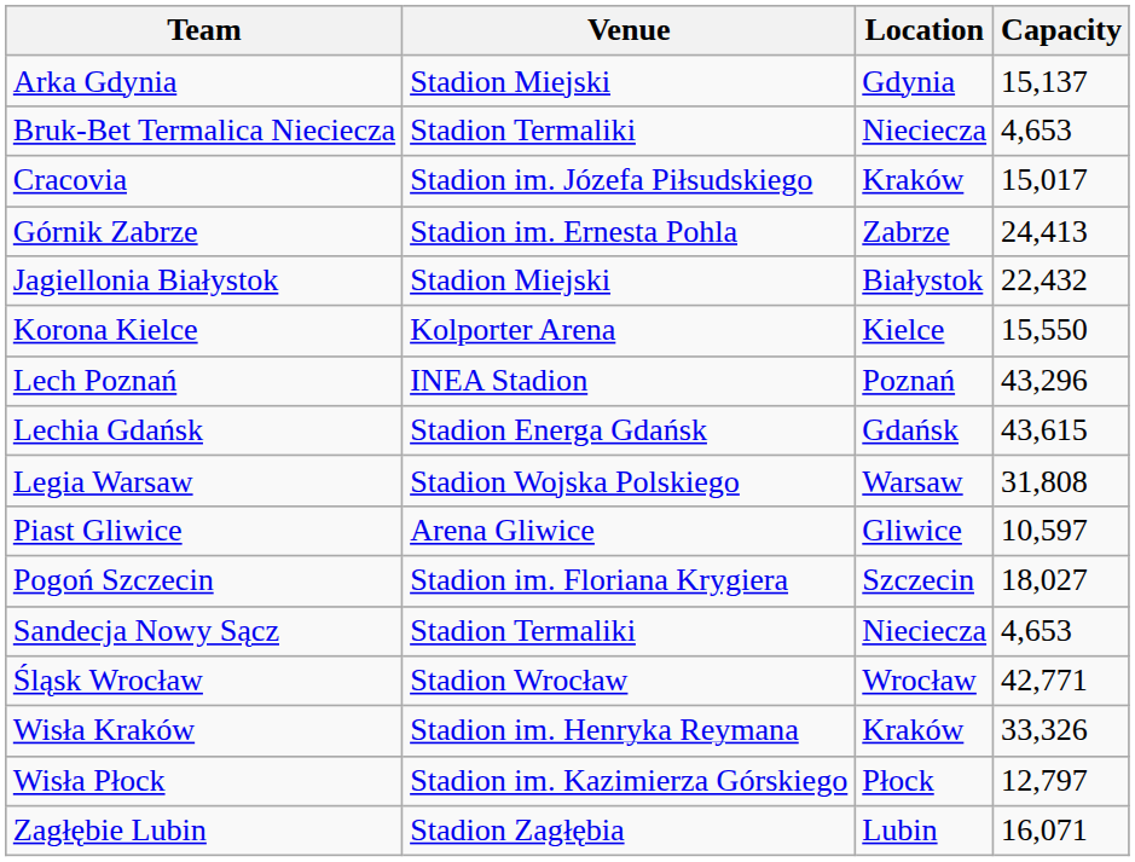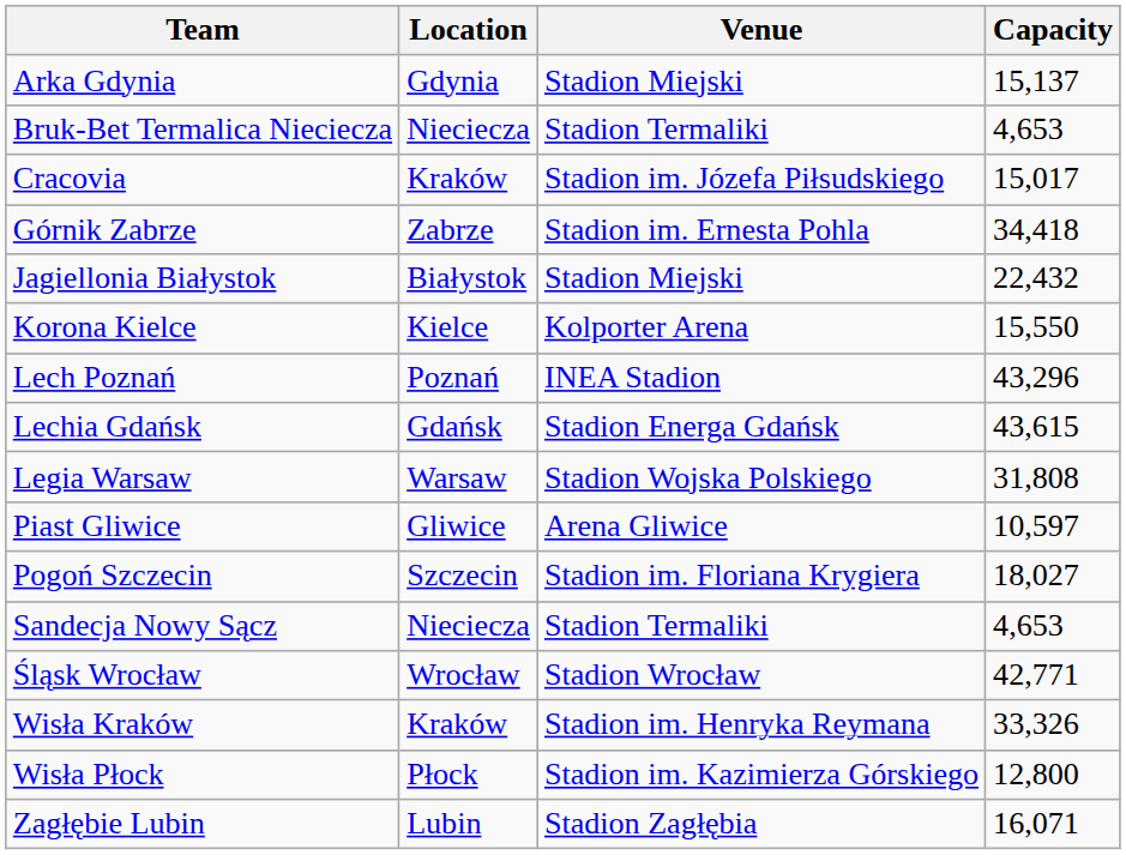 <table class="wikitable sortable" style="text-align: left;">
 <tr>
 <th>Team</th>
+<th>Location</th>
 <th>Venue</th>
-<th>Location</th>
 <th>Capacity</th>
 </tr>
 <tr>
 <td><a href='#'>Arka Gdynia</a></td>
+<td><a href='#'>Gdynia</a></td>
 <td><a href='#'>Stadion Miejski</a></td>
-<td><a href='#'>Gdynia</a></td>
 <td>15,137</td>
 </tr>
 <tr>
 <td><a href='#'>Bruk-Bet Termalica Nieciecza</a></td>
+<td><a href='#'>Nieciecza</a></td>
 <td><a href='#'>Stadion Termaliki</a></td>
-<td><a href='#'>Nieciecza</a></td>
 <td>4,653</td>
 </tr>
 <tr>
 <td><a href='#'>Cracovia</a></td>
+<td><a href='#'>Kraków</a></td>
 <td><a href='#'>Stadion im. Józefa Piłsudskiego</a></td>
-<td><a href='#'>Kraków</a></td>
 <td>15,017</td>
 </tr>
 <tr>
 <td><a href='#'>Górnik Zabrze</a></td>
+<td><a href='#'>Zabrze</a></td>
 <td><a href='#'>Stadion im. Ernesta Pohla</a></td>
-<td><a href='#'>Zabrze</a></td>
-<td>24,413</td>
+<td>34,418</td>
 </tr>
 <tr>
 <td><a href='#'>Jagiellonia Białystok</a></td>
+<td><a href='#'>Białystok</a></td>
 <td><a href='#'>Stadion Miejski</a></td>
-<td><a href='#'>Białystok</a></td>
 <td>22,432</td>
 </tr>
 <tr>
 <td><a href='#'>Korona Kielce</a></td>
+<td><a href='#'>Kielce</a></td>
 <td><a href='#'>Kolporter Arena</a></td>
-<td><a href='#'>Kielce</a></td>
 <td>15,550</td>
 </tr>
 <tr>
 <td><a href='#'>Lech Poznań</a></td>
+<td><a href='#'>Poznań</a></td>
 <td><a href='#'>INEA Stadion</a></td>
-<td><a href='#'>Poznań</a></td>
 <td>43,296</td>
 </tr>
 <tr>
 <td><a href='#'>Lechia Gdańsk</a></td>
+<td><a href='#'>Gdańsk</a></td>
 <td><a href='#'>Stadion Energa Gdańsk</a></td>
-<td><a href='#'>Gdańsk</a></td>
 <td>43,615</td>
 </tr>
 <tr>
 <td><a href='#'>Legia Warsaw</a></td>
+<td><a href='#'>Warsaw</a></td>
 <td><a href='#'>Stadion Wojska Polskiego</a></td>
-<td><a href='#'>Warsaw</a></td>
 <td>31,808</td>
 </tr>
 <tr>
 <td><a href='#'>Piast Gliwice</a></td>
+<td><a href='#'>Gliwice</a></td>
 <td><a href='#'>Arena Gliwice</a></td>
-<td><a href='#'>Gliwice</a></td>
 <td>10,597</td>
 </tr>
 <tr>
 <td><a href='#'>Pogoń Szczecin</a></td>
+<td><a href='#'>Szczecin</a></td>
 <td><a href='#'>Stadion im. Floriana Krygiera</a></td>
-<td><a href='#'>Szczecin</a></td>
 <td>18,027</td>
 </tr>
 <tr>
 <td><a href='#'>Sandecja Nowy Sącz</a></td>
+<td><a href='#'>Nieciecza</a></td>
 <td><a href='#'>Stadion Termaliki</a></td>
-<td><a href='#'>Nieciecza</a></td>
 <td>4,653</td>
 </tr>
 <tr>
 <td><a href='#'>Śląsk Wrocław</a></td>
+<td><a href='#'>Wrocław</a></td>
 <td><a href='#'>Stadion Wrocław</a></td>
-<td><a href='#'>Wrocław</a></td>
 <td>42,771</td>
 </tr>
 <tr>
 <td><a href='#'>Wisła Kraków</a></td>
+<td><a href='#'>Kraków</a></td>
 <td><a href='#'>Stadion im. Henryka Reymana</a></td>
-<td><a href='#'>Kraków</a></td>
 <td>33,326</td>
 </tr>
 <tr>
 <td><a href='#'>Wisła Płock</a></td>
+<td><a href='#'>Płock</a></td>
 <td><a href='#'>Stadion im. Kazimierza Górskiego</a></td>
-<td><a href='#'>Płock</a></td>
-<td>12,797</td>
+<td>12,800</td>
 </tr>
 <tr>
 <td><a href='#'>Zagłębie Lubin</a></td>
+<td><a href='#'>Lubin</a></td>
 <td><a href='#'>Stadion Zagłębia</a></td>
-<td><a href='#'>Lubin</a></td>
 <td>16,071</td>
 </tr>
 </table>
